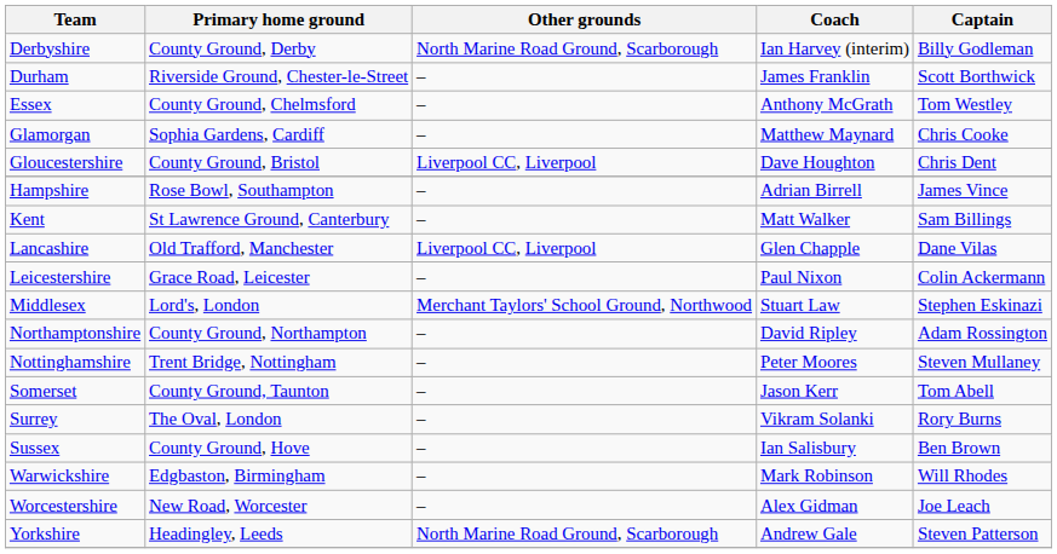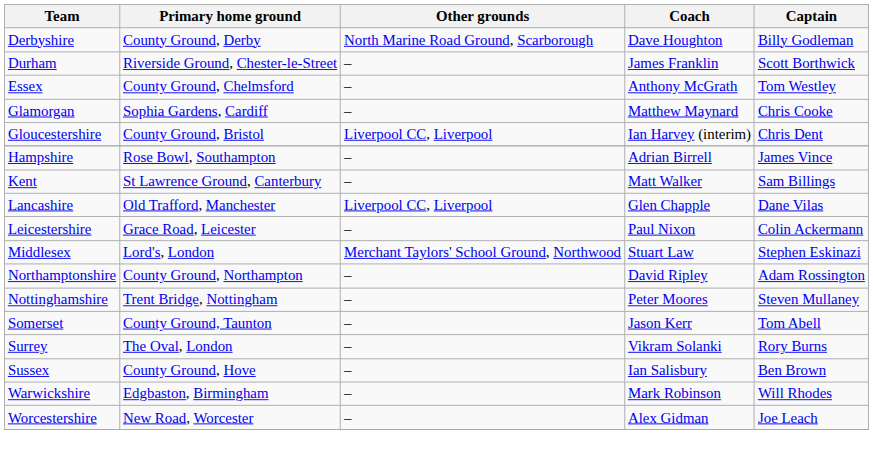 <table class="wikitable sortable">
 <tr>
 <th>Team</th>
 <th>Primary home ground</th>
 <th>Other grounds</th>
 <th>Coach</th>
 <th>Captain</th>
 </tr>
 <tr>
 <td><a href='#'>Derbyshire</a></td>
 <td><a href='#'>County Ground</a>, <a href='#'>Derby</a></td>
 <td><a href='#'>North Marine Road Ground</a>, <a href='#'>Scarborough</a></td>
-<td> <a href='#'>Ian Harvey</a> (interim)</td>
+<td> <a href='#'>Dave Houghton</a></td>
 <td> <a href='#'>Billy Godleman</a></td>
 </tr>
 <tr>
 <td><a href='#'>Durham</a></td>
 <td><a href='#'>Riverside Ground</a>, <a href='#'>Chester-le-Street</a></td>
 <td>–</td>
 <td> <a href='#'>James Franklin</a></td>
 <td> <a href='#'>Scott Borthwick</a></td>
 </tr>
 <tr>
 <td><a href='#'>Essex</a></td>
 <td><a href='#'>County Ground</a>, <a href='#'>Chelmsford</a></td>
 <td>–</td>
 <td> <a href='#'>Anthony McGrath</a></td>
 <td> <a href='#'>Tom Westley</a></td>
 </tr>
 <tr>
 <td><a href='#'>Glamorgan</a></td>
 <td><a href='#'>Sophia Gardens</a>, <a href='#'>Cardiff</a></td>
 <td>–</td>
 <td> <a href='#'>Matthew Maynard</a></td>
 <td> <a href='#'>Chris Cooke</a></td>
 </tr>
 <tr>
 <td><a href='#'>Gloucestershire</a></td>
 <td><a href='#'>County Ground</a>, <a href='#'>Bristol</a></td>
 <td><a href='#'>Liverpool CC</a>, <a href='#'>Liverpool</a></td>
-<td> <a href='#'>Dave Houghton</a></td>
+<td> <a href='#'>Ian Harvey</a> (interim)</td>
 <td> <a href='#'>Chris Dent</a></td>
 </tr>
 <tr>
 </tr>
 <tr>
 <td><a href='#'>Hampshire</a></td>
 <td><a href='#'>Rose Bowl</a>, <a href='#'>Southampton</a></td>
 <td>–</td>
 <td> <a href='#'>Adrian Birrell</a></td>
 <td> <a href='#'>James Vince</a></td>
 </tr>
 <tr>
 <td><a href='#'>Kent</a></td>
 <td><a href='#'>St Lawrence Ground</a>, <a href='#'>Canterbury</a></td>
 <td>–</td>
 <td> <a href='#'>Matt Walker</a></td>
 <td> <a href='#'>Sam Billings</a></td>
 </tr>
 <tr>
 <td><a href='#'>Lancashire</a></td>
 <td><a href='#'>Old Trafford</a>, <a href='#'>Manchester</a></td>
 <td><a href='#'>Liverpool CC</a>, <a href='#'>Liverpool</a></td>
 <td> <a href='#'>Glen Chapple</a></td>
 <td> <a href='#'>Dane Vilas</a></td>
 </tr>
 <tr>
 <td><a href='#'>Leicestershire</a></td>
 <td><a href='#'>Grace Road</a>, <a href='#'>Leicester</a></td>
 <td>–</td>
 <td> <a href='#'>Paul Nixon</a></td>
 <td> <a href='#'>Colin Ackermann</a></td>
 </tr>
 <tr>
 <td><a href='#'>Middlesex</a></td>
 <td><a href='#'>Lord's</a>, <a href='#'>London</a></td>
 <td><a href='#'>Merchant Taylors' School Ground</a>, <a href='#'>Northwood</a></td>
 <td> <a href='#'>Stuart Law</a></td>
 <td> <a href='#'>Stephen Eskinazi</a></td>
 </tr>
 <tr>
 <td><a href='#'>Northamptonshire</a></td>
 <td><a href='#'>County Ground</a>, <a href='#'>Northampton</a></td>
 <td>–</td>
 <td> <a href='#'>David Ripley</a></td>
 <td> <a href='#'>Adam Rossington</a></td>
 </tr>
 <tr>
 <td><a href='#'>Nottinghamshire</a></td>
 <td><a href='#'>Trent Bridge</a>, <a href='#'>Nottingham</a></td>
 <td>–</td>
 <td> <a href='#'>Peter Moores</a></td>
 <td> <a href='#'>Steven Mullaney</a></td>
 </tr>
 <tr>
 <td><a href='#'>Somerset</a></td>
 <td><a href='#'>County Ground, Taunton</a></td>
 <td>–</td>
 <td> <a href='#'>Jason Kerr</a></td>
 <td> <a href='#'>Tom Abell</a></td>
 </tr>
 <tr>
 <td><a href='#'>Surrey</a></td>
 <td><a href='#'>The Oval</a>, <a href='#'>London</a></td>
 <td>–</td>
 <td> <a href='#'>Vikram Solanki</a></td>
 <td> <a href='#'>Rory Burns</a></td>
 </tr>
 <tr>
 <td><a href='#'>Sussex</a></td>
 <td><a href='#'>County Ground</a>, <a href='#'>Hove</a></td>
 <td>–</td>
 <td> <a href='#'>Ian Salisbury</a></td>
 <td> <a href='#'>Ben Brown</a></td>
 </tr>
 <tr>
 <td><a href='#'>Warwickshire</a></td>
 <td><a href='#'>Edgbaston</a>, <a href='#'>Birmingham</a></td>
 <td>–</td>
 <td> <a href='#'>Mark Robinson</a></td>
 <td> <a href='#'>Will Rhodes</a></td>
 </tr>
 <tr>
 <td><a href='#'>Worcestershire</a></td>
 <td><a href='#'>New Road</a>, <a href='#'>Worcester</a></td>
 <td>–</td>
 <td> <a href='#'>Alex Gidman</a></td>
 <td> <a href='#'>Joe Leach</a></td>
 </tr>
 <tr>
-<td><a href='#'>Yorkshire</a></td>
-<td><a href='#'>Headingley</a>, <a href='#'>Leeds</a></td>
-<td><a href='#'>North Marine Road Ground</a>, <a href='#'>Scarborough</a></td>
-<td> <a href='#'>Andrew Gale</a></td>
-<td> <a href='#'>Steven Patterson</a></td>
-</tr>
-<tr>
 </tr>
 </table>
